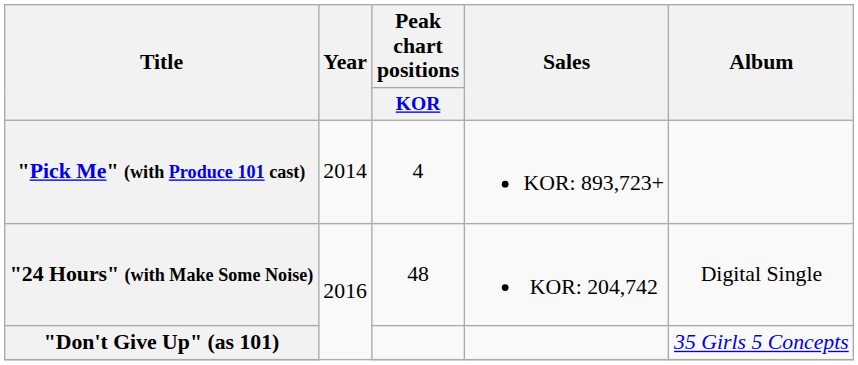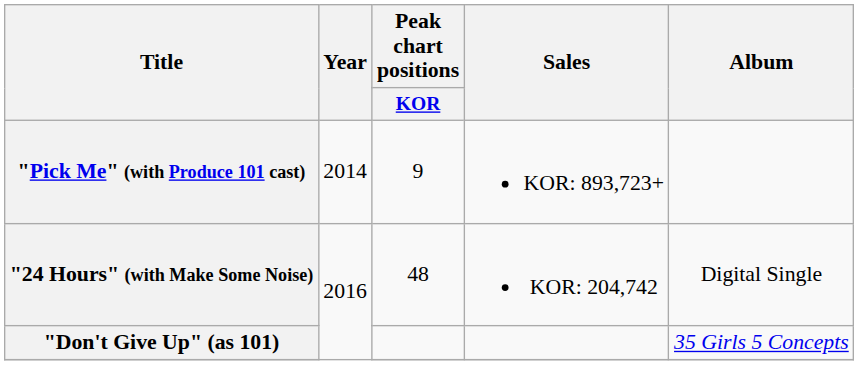 <table class="wikitable plainrowheaders" style="text-align:center;">
 <tr>
 <th scope="col" rowspan=2>Title</th>
 <th scope="col" rowspan=2>Year</th>
 <th scope="col" colspan="1">Peak chart positions</th>
 <th scope="col" rowspan=2>Sales</th>
 <th scope="col" rowspan=2>Album</th>
 </tr>
 <tr>
 <th scope="col" style="width:3em;font-size:90%;"><a href='#'>KOR</a><br></th>
 </tr>
 <tr>
 <th scope="row">"<a href='#'>Pick Me</a>" <small>(with <a href='#'>Produce 101</a> cast)</small></th>
 <td rowspan=1>2014</td>
-<td>4</td>
+<td>9</td>
 <td><br><ul><li>KOR: 893,723+</li></ul></td>
 <td></td>
 </tr>
 <tr>
 <th scope="row">"24 Hours" <small>(with Make Some Noise)</small></th>
 <td rowspan="3">2016</td>
 <td>48</td>
 <td><br><ul><li>KOR: 204,742</li></ul></td>
 <td>Digital Single</td>
 </tr>
 <tr>
 <th>"Don't Give Up" (as 101)</th>
 <td></td>
 <td></td>
 <td><em><a href='#'>35 Girls 5 Concepts</a></em></td>
 </tr>
 <tr>
 </tr>
 </table>
